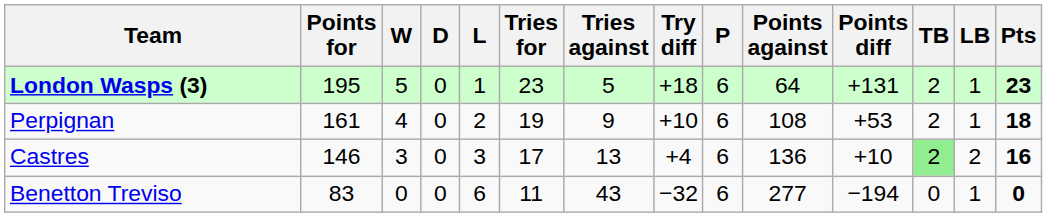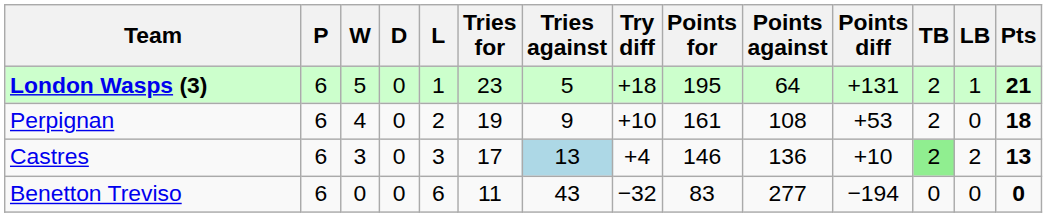 <table class="wikitable" style="text-align:center">
 <tr>
 <th width="200">Team</th>
-<th width="20">Points for</th>
+<th width="20">P</th>
 <th width="20">W</th>
 <th width="20">D</th>
 <th width="20">L</th>
 <th width="20">Tries for</th>
 <th width="20">Tries against</th>
 <th width="20">Try diff</th>
-<th width="20">P</th>
+<th width="20">Points for</th>
 <th width="20">Points against</th>
 <th width="25">Points diff</th>
 <th width="20">TB</th>
 <th width="20">LB</th>
 <th width="20">Pts</th>
 </tr>
 <tr bgcolor=#ccffcc>
 <td align=left> <strong><a href='#'>London Wasps</a> (3)</strong></td>
-<td>195</td>
+<td>6</td>
 <td>5</td>
 <td>0</td>
 <td>1</td>
 <td>23</td>
 <td>5</td>
 <td>+18</td>
-<td>6</td>
+<td>195</td>
 <td>64</td>
 <td>+131</td>
 <td>2</td>
 <td>1</td>
-<td><strong>23</strong></td>
+<td><strong>21</strong></td>
 </tr>
 <tr>
 <td align=left> <a href='#'>Perpignan</a></td>
-<td>161</td>
+<td>6</td>
 <td>4</td>
 <td>0</td>
 <td>2</td>
 <td>19</td>
 <td>9</td>
 <td>+10</td>
-<td>6</td>
+<td>161</td>
 <td>108</td>
 <td>+53</td>
 <td>2</td>
-<td>1</td>
+<td>0</td>
 <td><strong>18</strong></td>
 </tr>
 <tr>
 <td align=left> <a href='#'>Castres</a></td>
-<td>146</td>
+<td>6</td>
 <td>3</td>
 <td>0</td>
 <td>3</td>
 <td>17</td>
-<td>13</td>
+<td style="background: lightblue;">13</td>
 <td>+4</td>
-<td>6</td>
+<td>146</td>
 <td>136</td>
 <td>+10</td>
 <td style="background: lightgreen;">2</td>
 <td>2</td>
-<td><strong>16</strong></td>
+<td><strong>13</strong></td>
 </tr>
 <tr>
 <td align=left> <a href='#'>Benetton Treviso</a></td>
-<td>83</td>
+<td>6</td>
 <td>0</td>
 <td>0</td>
 <td>6</td>
 <td>11</td>
 <td>43</td>
 <td>−32</td>
-<td>6</td>
+<td>83</td>
 <td>277</td>
 <td>−194</td>
 <td>0</td>
-<td>1</td>
+<td>0</td>
 <td><strong>0</strong></td>
 </tr>
 </table>
